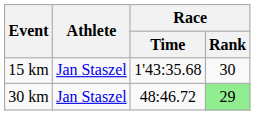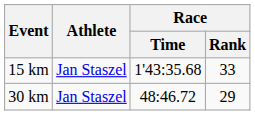 <table class="wikitable" border="1" style="font-size:90%">
 <tr>
 <th rowspan=2>Event</th>
 <th rowspan=2>Athlete</th>
 <th colspan=2>Race</th>
 </tr>
 <tr>
 <th>Time</th>
 <th>Rank</th>
 </tr>
 <tr>
 <td>15 km</td>
 <td><a href='#'>Jan Staszel</a></td>
 <td align=center>1'43:35.68</td>
-<td align=center>30</td>
+<td align=center>33</td>
 </tr>
 <tr>
 <td>30 km</td>
 <td><a href='#'>Jan Staszel</a></td>
 <td align=center>48:46.72</td>
-<td align=center style="background: lightgreen;">29</td>
+<td align=center>29</td>
 </tr>
 </table>
